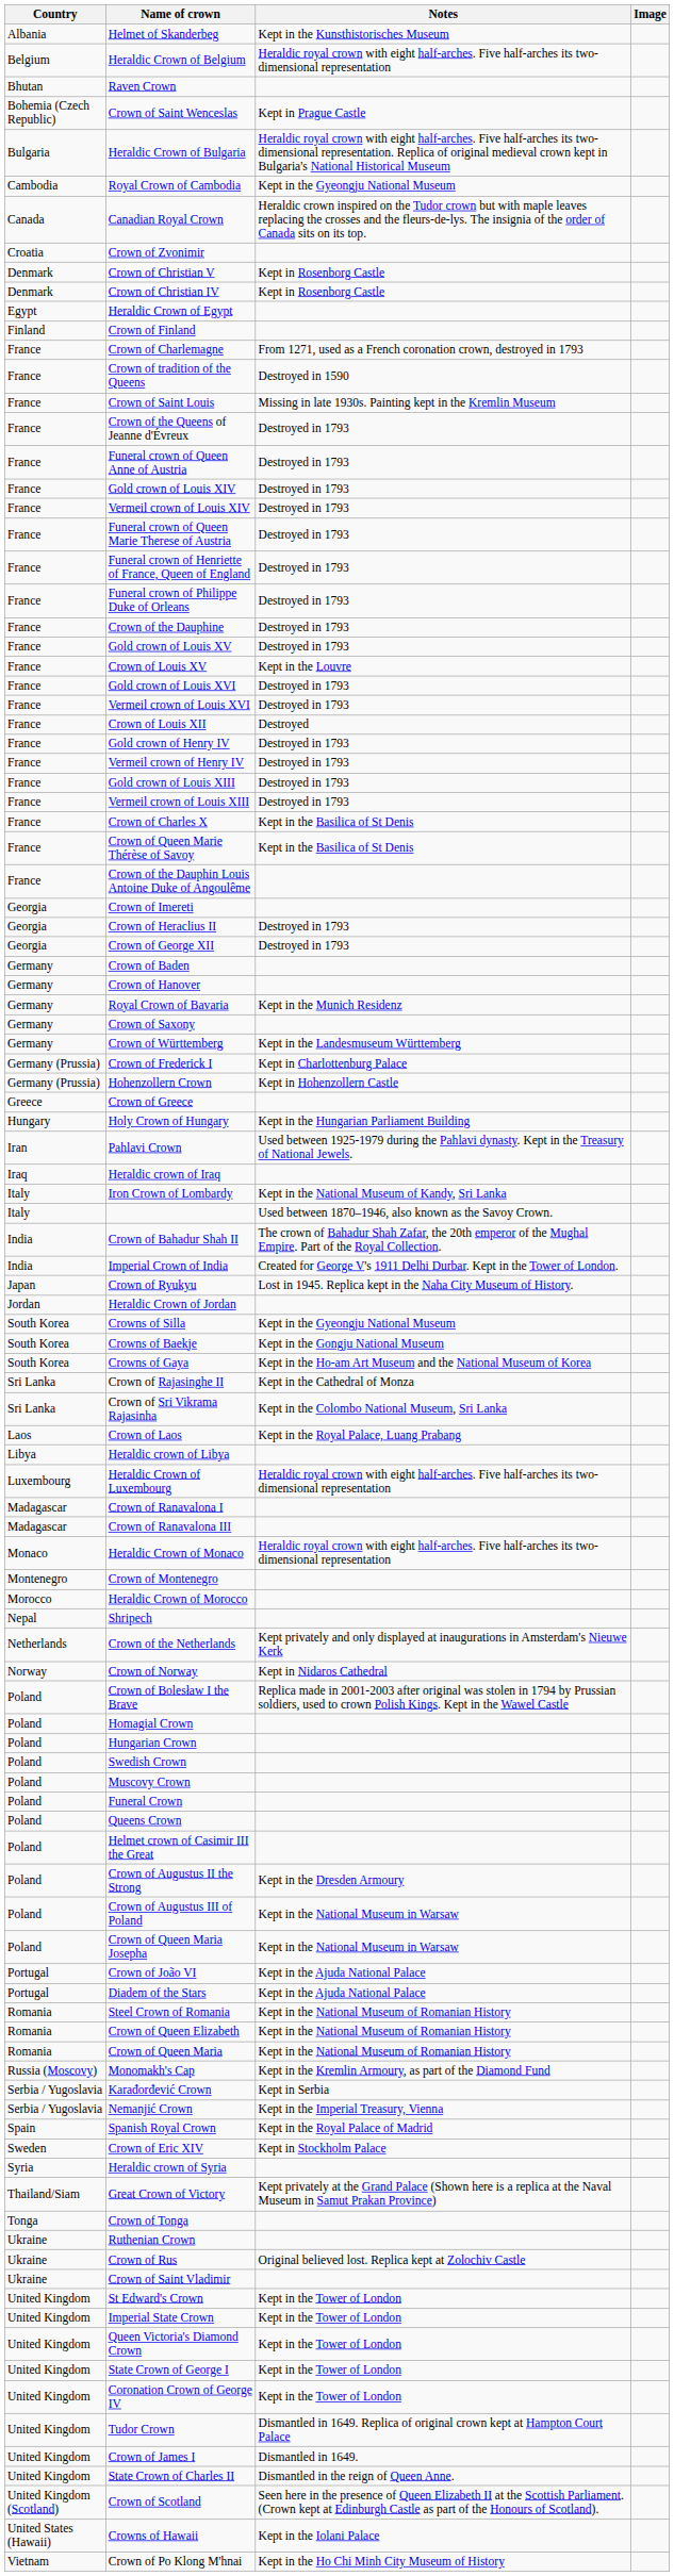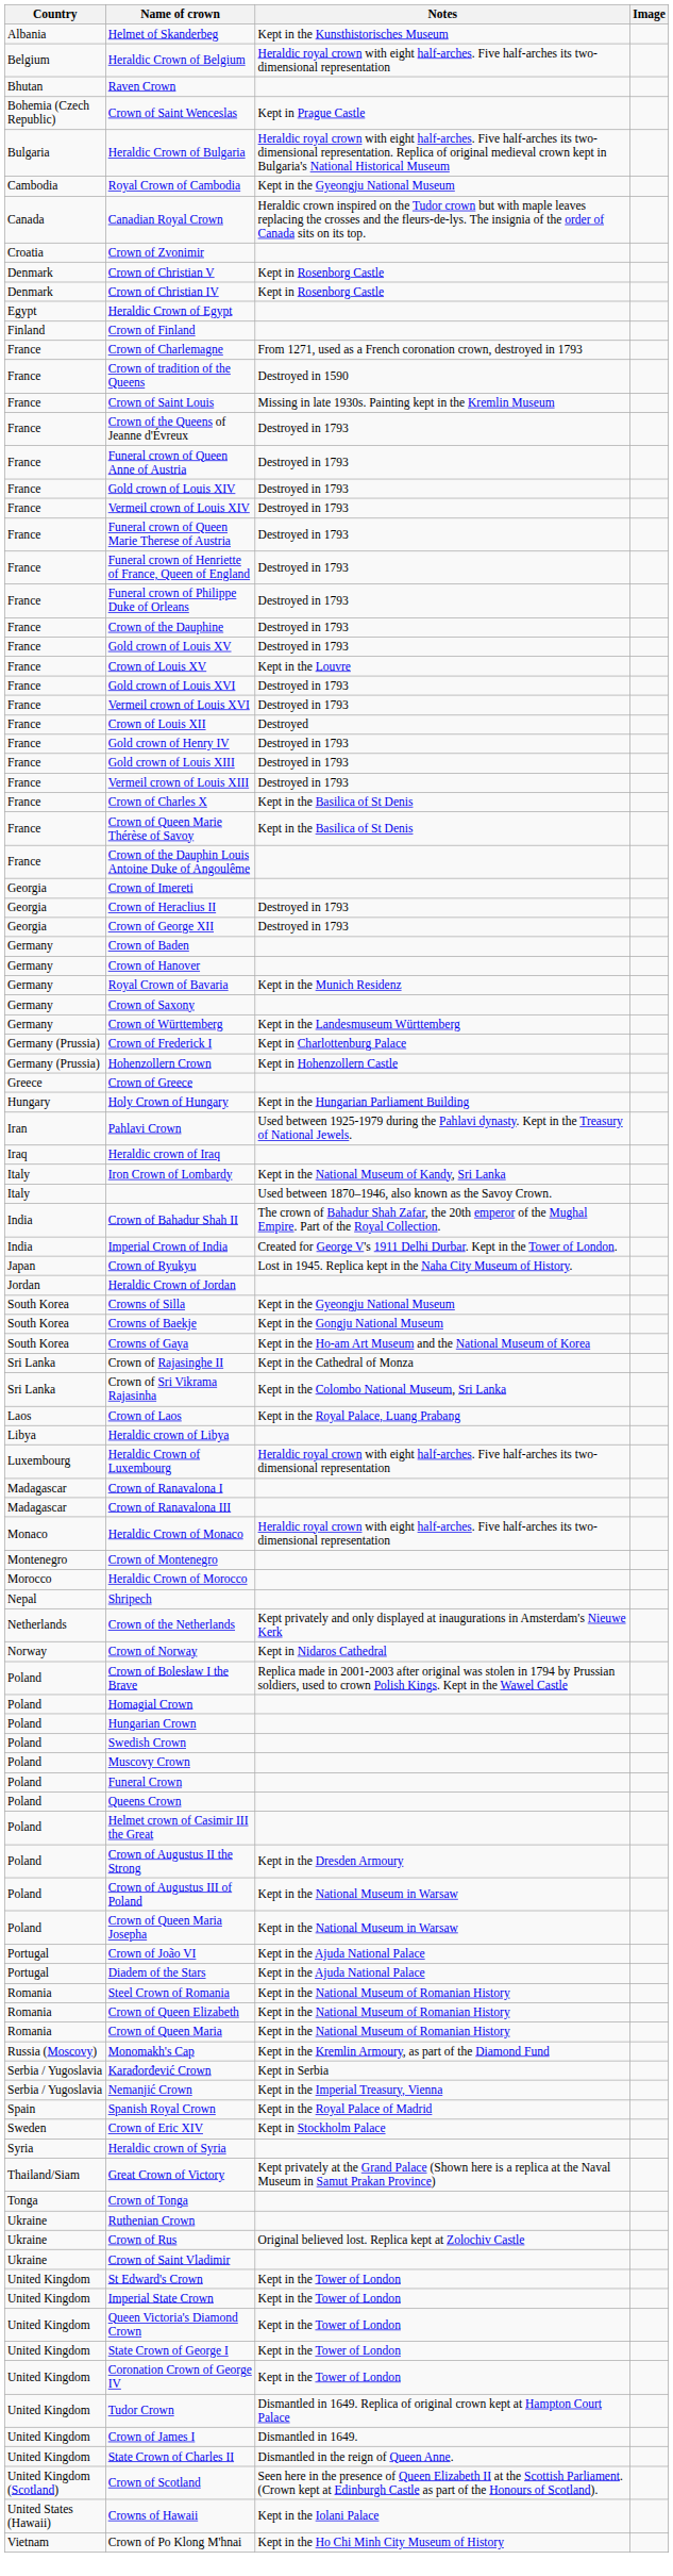 <table class="wikitable">
 <tr>
 <th>Country</th>
 <th>Name of crown</th>
 <th>Notes</th>
 <th>Image</th>
 </tr>
 <tr>
 <td>Albania</td>
 <td><a href='#'>Helmet of Skanderbeg</a></td>
 <td>Kept in the <a href='#'>Kunsthistorisches Museum</a></td>
 <td></td>
 </tr>
 <tr>
 <td>Belgium</td>
 <td><a href='#'>Heraldic Crown of Belgium</a></td>
 <td><a href='#'>Heraldic royal crown</a> with eight <a href='#'>half-arches</a>. Five half-arches its two-dimensional representation</td>
 <td></td>
 </tr>
 <tr>
 <td>Bhutan</td>
 <td><a href='#'>Raven Crown</a></td>
 <td></td>
 <td></td>
 </tr>
 <tr>
 <td>Bohemia (Czech Republic)</td>
 <td><a href='#'>Crown of Saint Wenceslas</a></td>
 <td>Kept in <a href='#'>Prague Castle</a></td>
 <td></td>
 </tr>
 <tr>
 <td>Bulgaria</td>
 <td><a href='#'>Heraldic Crown of Bulgaria</a></td>
 <td><a href='#'>Heraldic royal crown</a> with eight <a href='#'>half-arches</a>. Five half-arches its two-dimensional representation. Replica of original medieval crown kept in Bulgaria's <a href='#'>National Historical Museum</a></td>
 <td></td>
 </tr>
 <tr>
 <td>Cambodia</td>
 <td><a href='#'>Royal Crown of Cambodia</a></td>
 <td>Kept in the <a href='#'>Gyeongju National Museum</a></td>
 <td></td>
 </tr>
 <tr>
 <td>Canada</td>
 <td><a href='#'>Canadian Royal Crown</a></td>
 <td>Heraldic crown inspired on the <a href='#'>Tudor crown</a> but with maple leaves replacing the crosses and the fleurs-de-lys. The insignia of the <a href='#'>order of Canada</a> sits on its top.</td>
 <td></td>
 </tr>
 <tr>
 <td>Croatia</td>
 <td><a href='#'>Crown of Zvonimir</a></td>
 <td></td>
 <td></td>
 </tr>
 <tr>
 <td>Denmark</td>
 <td><a href='#'>Crown of Christian V</a></td>
 <td>Kept in <a href='#'>Rosenborg Castle</a></td>
 <td></td>
 </tr>
 <tr>
 <td>Denmark</td>
 <td><a href='#'>Crown of Christian IV</a></td>
 <td>Kept in <a href='#'>Rosenborg Castle</a></td>
 <td></td>
 </tr>
 <tr>
 <td>Egypt</td>
 <td><a href='#'>Heraldic Crown of Egypt</a></td>
 <td></td>
 <td></td>
 </tr>
 <tr>
 <td>Finland</td>
 <td><a href='#'>Crown of Finland</a></td>
 <td></td>
 <td></td>
 </tr>
 <tr>
 <td>France</td>
 <td><a href='#'>Crown of Charlemagne</a></td>
 <td>From 1271, used as a French coronation crown, destroyed in 1793</td>
 <td></td>
 </tr>
 <tr>
 <td>France</td>
 <td><a href='#'>Crown of tradition of the Queens</a></td>
 <td>Destroyed in 1590</td>
 <td></td>
 </tr>
 <tr>
 <td>France</td>
 <td><a href='#'>Crown of Saint Louis</a></td>
 <td>Missing in late 1930s. Painting kept in the <a href='#'>Kremlin Museum</a></td>
 <td></td>
 </tr>
 <tr>
 <td>France</td>
 <td><a href='#'>Crown of the Queens</a> of Jeanne d'Évreux</td>
 <td>Destroyed in 1793</td>
 <td></td>
 </tr>
 <tr>
 <td>France</td>
 <td><a href='#'>Funeral crown of Queen Anne of Austria</a></td>
 <td>Destroyed in 1793</td>
 <td></td>
 </tr>
 <tr>
 <td>France</td>
 <td><a href='#'>Gold crown of Louis XIV</a></td>
 <td>Destroyed in 1793</td>
 <td></td>
 </tr>
 <tr>
 <td>France</td>
 <td><a href='#'>Vermeil crown of Louis XIV</a></td>
 <td>Destroyed in 1793</td>
 <td></td>
 </tr>
 <tr>
 <td>France</td>
 <td><a href='#'>Funeral crown of Queen Marie Therese of Austria</a></td>
 <td>Destroyed in 1793</td>
 <td></td>
 </tr>
 <tr>
 <td>France</td>
 <td><a href='#'>Funeral crown of Henriette of France, Queen of England</a></td>
 <td>Destroyed in 1793</td>
 <td></td>
 </tr>
 <tr>
 <td>France</td>
 <td><a href='#'>Funeral crown of Philippe Duke of Orleans</a></td>
 <td>Destroyed in 1793</td>
 <td></td>
 </tr>
 <tr>
 <td>France</td>
 <td><a href='#'>Crown of the Dauphine</a></td>
 <td>Destroyed in 1793</td>
 <td></td>
 </tr>
 <tr>
 <td>France</td>
 <td><a href='#'>Gold crown of Louis XV</a></td>
 <td>Destroyed in 1793</td>
 <td></td>
 </tr>
 <tr>
 <td>France</td>
 <td><a href='#'>Crown of Louis XV</a></td>
 <td>Kept in the <a href='#'>Louvre</a></td>
 <td></td>
 </tr>
 <tr>
 <td>France</td>
 <td><a href='#'>Gold crown of Louis XVI</a></td>
 <td>Destroyed in 1793</td>
 <td></td>
 </tr>
 <tr>
 <td>France</td>
 <td><a href='#'>Vermeil crown of Louis XVI</a></td>
 <td>Destroyed in 1793</td>
 <td></td>
 </tr>
 <tr>
 <td>France</td>
 <td><a href='#'>Crown of Louis XII</a></td>
 <td>Destroyed</td>
 <td></td>
 </tr>
 <tr>
 <td>France</td>
 <td><a href='#'>Gold crown of Henry IV</a></td>
-<td>Destroyed in 1793</td>
-<td></td>
-</tr>
-<tr>
-<td>France</td>
-<td><a href='#'>Vermeil crown of Henry IV</a></td>
 <td>Destroyed in 1793</td>
 <td></td>
 </tr>
 <tr>
 <td>France</td>
 <td><a href='#'>Gold crown of Louis XIII</a></td>
 <td>Destroyed in 1793</td>
 <td></td>
 </tr>
 <tr>
 <td>France</td>
 <td><a href='#'>Vermeil crown of Louis XIII</a></td>
 <td>Destroyed in 1793</td>
 <td></td>
 </tr>
 <tr>
 <td>France</td>
 <td><a href='#'>Crown of Charles X</a></td>
 <td>Kept in the <a href='#'>Basilica of St Denis</a></td>
 <td></td>
 </tr>
 <tr>
 <td>France</td>
 <td><a href='#'>Crown of Queen Marie Thérèse of Savoy</a></td>
 <td>Kept in the <a href='#'>Basilica of St Denis</a></td>
 <td></td>
 </tr>
 <tr>
 <td>France</td>
 <td><a href='#'>Crown of the Dauphin Louis Antoine Duke of Angoulême</a></td>
 <td></td>
 <td></td>
 </tr>
 <tr>
 <td>Georgia</td>
 <td><a href='#'>Crown of Imereti</a></td>
 <td></td>
 <td></td>
 </tr>
 <tr>
 <td>Georgia</td>
 <td><a href='#'>Crown of Heraclius II</a></td>
 <td>Destroyed in 1793</td>
 <td></td>
 </tr>
 <tr>
 <td>Georgia</td>
 <td><a href='#'>Crown of George XII</a></td>
 <td>Destroyed in 1793</td>
 <td></td>
 </tr>
 <tr>
 <td>Germany</td>
 <td><a href='#'>Crown of Baden</a></td>
 <td></td>
 <td></td>
 </tr>
 <tr>
 <td>Germany</td>
 <td><a href='#'>Crown of Hanover</a></td>
 <td></td>
 <td></td>
 </tr>
 <tr>
 <td>Germany</td>
 <td><a href='#'>Royal Crown of Bavaria</a></td>
 <td>Kept in the <a href='#'>Munich Residenz</a></td>
 <td></td>
 </tr>
 <tr>
 <td>Germany</td>
 <td><a href='#'>Crown of Saxony</a></td>
 <td></td>
 <td></td>
 </tr>
 <tr>
 <td>Germany</td>
 <td><a href='#'>Crown of Württemberg</a></td>
 <td>Kept in the <a href='#'>Landesmuseum Württemberg</a></td>
 <td></td>
 </tr>
 <tr>
 <td>Germany (Prussia)</td>
 <td><a href='#'>Crown of Frederick I</a></td>
 <td>Kept in <a href='#'>Charlottenburg Palace</a></td>
 <td></td>
 </tr>
 <tr>
 <td>Germany (Prussia)</td>
 <td><a href='#'>Hohenzollern Crown</a></td>
 <td>Kept in <a href='#'>Hohenzollern Castle</a></td>
 <td></td>
 </tr>
 <tr>
 <td>Greece</td>
 <td><a href='#'>Crown of Greece</a></td>
 <td></td>
 <td></td>
 </tr>
 <tr>
 <td>Hungary</td>
 <td><a href='#'>Holy Crown of Hungary</a></td>
 <td>Kept in the <a href='#'>Hungarian Parliament Building</a></td>
 <td></td>
 </tr>
 <tr>
 <td>Iran</td>
 <td><a href='#'>Pahlavi Crown</a></td>
 <td>Used between 1925-1979 during the <a href='#'>Pahlavi dynasty</a>. Kept in the <a href='#'>Treasury of National Jewels</a>.</td>
 <td></td>
 </tr>
 <tr>
 <td>Iraq</td>
 <td><a href='#'>Heraldic crown of Iraq</a></td>
 <td></td>
 <td></td>
 </tr>
 <tr>
 <td>Italy</td>
 <td><a href='#'>Iron Crown of Lombardy</a></td>
 <td>Kept in the <a href='#'>National Museum of Kandy</a>, <a href='#'>Sri Lanka</a></td>
 <td></td>
 </tr>
 <tr>
 <td>Italy</td>
 <td></td>
 <td>Used between 1870–1946, also known as the Savoy Crown.</td>
 <td></td>
 </tr>
 <tr>
 <td>India</td>
 <td><a href='#'>Crown of Bahadur Shah II</a></td>
 <td>The crown of <a href='#'>Bahadur Shah Zafar</a>, the 20th <a href='#'>emperor</a> of the <a href='#'>Mughal Empire</a>. Part of the <a href='#'>Royal Collection</a>.</td>
 <td></td>
 </tr>
 <tr>
 <td>India</td>
 <td><a href='#'>Imperial Crown of India</a></td>
 <td>Created for <a href='#'>George V</a>'s <a href='#'>1911 Delhi Durbar</a>. Kept in the <a href='#'>Tower of London</a>.</td>
 <td></td>
 </tr>
 <tr>
 <td>Japan</td>
 <td><a href='#'>Crown of Ryukyu</a></td>
 <td>Lost in 1945. Replica kept in the <a href='#'>Naha City Museum of History</a>.</td>
 <td></td>
 </tr>
 <tr>
 <td>Jordan</td>
 <td><a href='#'>Heraldic Crown of Jordan</a></td>
 <td></td>
 <td></td>
 </tr>
 <tr>
 <td>South Korea</td>
 <td><a href='#'>Crowns of Silla</a></td>
 <td>Kept in the <a href='#'>Gyeongju National Museum</a></td>
 <td></td>
 </tr>
 <tr>
 <td>South Korea</td>
 <td><a href='#'>Crowns of Baekje</a></td>
 <td>Kept in the <a href='#'>Gongju National Museum</a></td>
 <td></td>
 </tr>
 <tr>
 <td>South Korea</td>
 <td><a href='#'>Crowns of Gaya</a></td>
 <td>Kept in the <a href='#'>Ho-am Art Museum</a> and the <a href='#'>National Museum of Korea</a></td>
 <td></td>
 </tr>
 <tr>
 <td>Sri Lanka</td>
 <td>Crown of <a href='#'>Rajasinghe II</a></td>
 <td>Kept in the Cathedral of Monza</td>
 <td></td>
 </tr>
 <tr>
 <td>Sri Lanka</td>
 <td>Crown of <a href='#'>Sri Vikrama Rajasinha</a></td>
 <td>Kept in the <a href='#'>Colombo National Museum</a>, <a href='#'>Sri Lanka</a></td>
 <td></td>
 </tr>
 <tr>
 <td>Laos</td>
 <td><a href='#'>Crown of Laos</a></td>
 <td>Kept in the <a href='#'>Royal Palace, Luang Prabang</a></td>
 <td></td>
 </tr>
 <tr>
 <td>Libya</td>
 <td><a href='#'>Heraldic crown of Libya</a></td>
 <td></td>
 <td></td>
 </tr>
 <tr>
 <td>Luxembourg</td>
 <td><a href='#'>Heraldic Crown of Luxembourg</a></td>
 <td><a href='#'>Heraldic royal crown</a> with eight <a href='#'>half-arches</a>. Five half-arches its two-dimensional representation</td>
 <td></td>
 </tr>
 <tr>
 <td>Madagascar</td>
 <td><a href='#'>Crown of Ranavalona I</a></td>
 <td></td>
 <td></td>
 </tr>
 <tr>
 <td>Madagascar</td>
 <td><a href='#'>Crown of Ranavalona III</a></td>
 <td></td>
 <td></td>
 </tr>
 <tr>
 <td>Monaco</td>
 <td><a href='#'>Heraldic Crown of Monaco</a></td>
 <td><a href='#'>Heraldic royal crown</a> with eight <a href='#'>half-arches</a>. Five half-arches its two-dimensional representation</td>
 <td></td>
 </tr>
 <tr>
 <td>Montenegro</td>
 <td><a href='#'>Crown of Montenegro</a></td>
 <td></td>
 <td></td>
 </tr>
 <tr>
 <td>Morocco</td>
 <td><a href='#'>Heraldic Crown of Morocco</a></td>
 <td></td>
 <td></td>
 </tr>
 <tr>
 <td>Nepal</td>
 <td><a href='#'>Shripech</a></td>
 <td></td>
 <td></td>
 </tr>
 <tr>
 <td>Netherlands</td>
 <td><a href='#'>Crown of the Netherlands</a></td>
 <td>Kept privately and only displayed at inaugurations in Amsterdam's <a href='#'>Nieuwe Kerk</a></td>
 <td></td>
 </tr>
 <tr>
 <td>Norway</td>
 <td><a href='#'>Crown of Norway</a></td>
 <td>Kept in <a href='#'>Nidaros Cathedral</a></td>
 <td></td>
 </tr>
 <tr>
 <td>Poland</td>
 <td><a href='#'>Crown of Bolesław I the Brave</a></td>
 <td>Replica made in 2001-2003 after original was stolen in 1794 by Prussian soldiers, used to crown <a href='#'>Polish Kings</a>. Kept in the <a href='#'>Wawel Castle</a></td>
 <td></td>
 </tr>
 <tr>
 <td>Poland</td>
 <td><a href='#'>Homagial Crown</a></td>
 <td></td>
 <td></td>
 </tr>
 <tr>
 <td>Poland</td>
 <td><a href='#'>Hungarian Crown</a></td>
 <td></td>
 <td></td>
 </tr>
 <tr>
 <td>Poland</td>
 <td><a href='#'>Swedish Crown</a></td>
 <td></td>
 <td></td>
 </tr>
 <tr>
 <td>Poland</td>
 <td><a href='#'>Muscovy Crown</a></td>
 <td></td>
 <td></td>
 </tr>
 <tr>
 <td>Poland</td>
 <td><a href='#'>Funeral Crown</a></td>
 <td></td>
 <td></td>
 </tr>
 <tr>
 <td>Poland</td>
 <td><a href='#'>Queens Crown</a></td>
 <td></td>
 <td></td>
 </tr>
 <tr>
 <td>Poland</td>
 <td><a href='#'>Helmet crown of Casimir III the Great</a></td>
 <td></td>
 <td></td>
 </tr>
 <tr>
 <td>Poland</td>
 <td><a href='#'>Crown of Augustus II the Strong</a></td>
 <td>Kept in the <a href='#'>Dresden Armoury</a></td>
 <td></td>
 </tr>
 <tr>
 <td>Poland</td>
 <td><a href='#'>Crown of Augustus III of Poland</a></td>
 <td>Kept in the <a href='#'>National Museum in Warsaw</a></td>
 <td></td>
 </tr>
 <tr>
 <td>Poland</td>
 <td><a href='#'>Crown of Queen Maria Josepha</a></td>
 <td>Kept in the <a href='#'>National Museum in Warsaw</a></td>
 <td></td>
 </tr>
 <tr>
 <td>Portugal</td>
 <td><a href='#'>Crown of João VI</a></td>
 <td>Kept in the <a href='#'>Ajuda National Palace</a></td>
 <td></td>
 </tr>
 <tr>
 <td>Portugal</td>
 <td><a href='#'>Diadem of the Stars</a></td>
 <td>Kept in the <a href='#'>Ajuda National Palace</a></td>
 <td></td>
 </tr>
 <tr>
 <td>Romania</td>
 <td><a href='#'>Steel Crown of Romania</a></td>
 <td>Kept in the <a href='#'>National Museum of Romanian History</a></td>
 <td></td>
 </tr>
 <tr>
 <td>Romania</td>
 <td><a href='#'>Crown of Queen Elizabeth</a></td>
 <td>Kept in the <a href='#'>National Museum of Romanian History</a></td>
 <td></td>
 </tr>
 <tr>
 <td>Romania</td>
 <td><a href='#'>Crown of Queen Maria</a></td>
 <td>Kept in the <a href='#'>National Museum of Romanian History</a></td>
 <td></td>
 </tr>
 <tr>
 <td>Russia (<a href='#'>Moscovy</a>)</td>
 <td><a href='#'>Monomakh's Cap</a></td>
 <td>Kept in the <a href='#'>Kremlin Armoury</a>, as part of the <a href='#'>Diamond Fund</a></td>
 <td></td>
 </tr>
 <tr>
 <td>Serbia / Yugoslavia</td>
 <td><a href='#'>Karađorđević Crown</a></td>
 <td>Kept in Serbia</td>
 <td></td>
 </tr>
 <tr>
 <td>Serbia / Yugoslavia</td>
 <td><a href='#'>Nemanjić Crown</a></td>
 <td>Kept in the <a href='#'>Imperial Treasury, Vienna</a></td>
 <td></td>
 </tr>
 <tr>
 <td>Spain</td>
 <td><a href='#'>Spanish Royal Crown</a></td>
 <td>Kept in the <a href='#'>Royal Palace of Madrid</a></td>
 <td></td>
 </tr>
 <tr>
 <td>Sweden</td>
 <td><a href='#'>Crown of Eric XIV</a></td>
 <td>Kept in <a href='#'>Stockholm Palace</a></td>
 <td></td>
 </tr>
 <tr>
 <td>Syria</td>
 <td><a href='#'>Heraldic crown of Syria</a></td>
 <td></td>
 <td></td>
 </tr>
 <tr>
 <td>Thailand/Siam</td>
 <td><a href='#'>Great Crown of Victory</a></td>
 <td>Kept privately at the <a href='#'>Grand Palace</a> (Shown here is a replica at the Naval Museum in <a href='#'>Samut Prakan Province</a>)</td>
 <td></td>
 </tr>
 <tr>
 <td>Tonga</td>
 <td><a href='#'>Crown of Tonga</a></td>
 <td></td>
 <td></td>
 </tr>
 <tr>
 <td>Ukraine</td>
 <td><a href='#'>Ruthenian Crown</a></td>
 <td></td>
 <td></td>
 </tr>
 <tr>
 <td>Ukraine</td>
 <td><a href='#'>Crown of Rus</a></td>
 <td>Original believed lost. Replica kept at <a href='#'>Zolochiv Castle</a></td>
 <td></td>
 </tr>
 <tr>
 <td>Ukraine</td>
 <td><a href='#'>Crown of Saint Vladimir</a></td>
 <td></td>
 <td></td>
 </tr>
 <tr>
 <td>United Kingdom</td>
 <td><a href='#'>St Edward's Crown</a></td>
 <td>Kept in the <a href='#'>Tower of London</a></td>
 <td></td>
 </tr>
 <tr>
 <td>United Kingdom</td>
 <td><a href='#'>Imperial State Crown</a></td>
 <td>Kept in the <a href='#'>Tower of London</a></td>
 <td></td>
 </tr>
 <tr>
 <td>United Kingdom</td>
 <td><a href='#'>Queen Victoria's Diamond Crown</a></td>
 <td>Kept in the <a href='#'>Tower of London</a></td>
 <td></td>
 </tr>
 <tr>
 <td>United Kingdom</td>
 <td><a href='#'>State Crown of George I</a></td>
 <td>Kept in the <a href='#'>Tower of London</a></td>
 <td></td>
 </tr>
 <tr>
 <td>United Kingdom</td>
 <td><a href='#'>Coronation Crown of George IV</a></td>
 <td>Kept in the <a href='#'>Tower of London</a></td>
 <td></td>
 </tr>
 <tr>
 <td>United Kingdom</td>
 <td><a href='#'>Tudor Crown</a></td>
 <td>Dismantled in 1649. Replica of original crown kept at <a href='#'>Hampton Court Palace</a></td>
 <td></td>
 </tr>
 <tr>
 <td>United Kingdom</td>
 <td><a href='#'>Crown of James I</a></td>
 <td>Dismantled in 1649.</td>
 <td></td>
 </tr>
 <tr>
 <td>United Kingdom</td>
 <td><a href='#'>State Crown of Charles II</a></td>
 <td>Dismantled in the reign of <a href='#'>Queen Anne</a>.</td>
 <td></td>
 </tr>
 <tr>
 <td>United Kingdom (<a href='#'>Scotland</a>)</td>
 <td><a href='#'>Crown of Scotland</a></td>
 <td>Seen here in the presence of <a href='#'>Queen Elizabeth II</a> at the <a href='#'>Scottish Parliament</a>. (Crown kept at <a href='#'>Edinburgh Castle</a> as part of the <a href='#'>Honours of Scotland</a>).</td>
 <td></td>
 </tr>
 <tr>
 <td>United States (Hawaii)</td>
 <td><a href='#'>Crowns of Hawaii</a></td>
 <td>Kept in the <a href='#'>Iolani Palace</a></td>
 <td></td>
 </tr>
 <tr>
 <td>Vietnam</td>
 <td>Crown of Po Klong M'hnai</td>
 <td>Kept in the <a href='#'>Ho Chi Minh City Museum of History</a></td>
 <td></td>
 </tr>
 </table>
